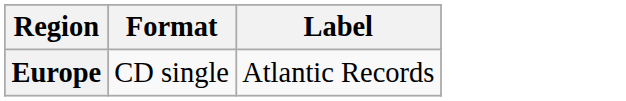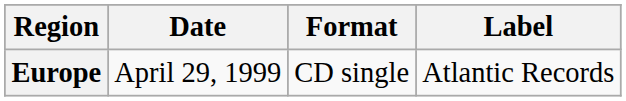 <table class="wikitable plainrowheaders">
 <tr>
 <th scope="col">Region</th>
+<th scope="col">Date</th>
 <th scope="col">Format</th>
 <th scope="col">Label</th>
 </tr>
 <tr>
 <th scope="row">Europe</th>
+<td>April 29, 1999</td>
 <td>CD single</td>
 <td>Atlantic Records</td>
 </tr>
 </table>
